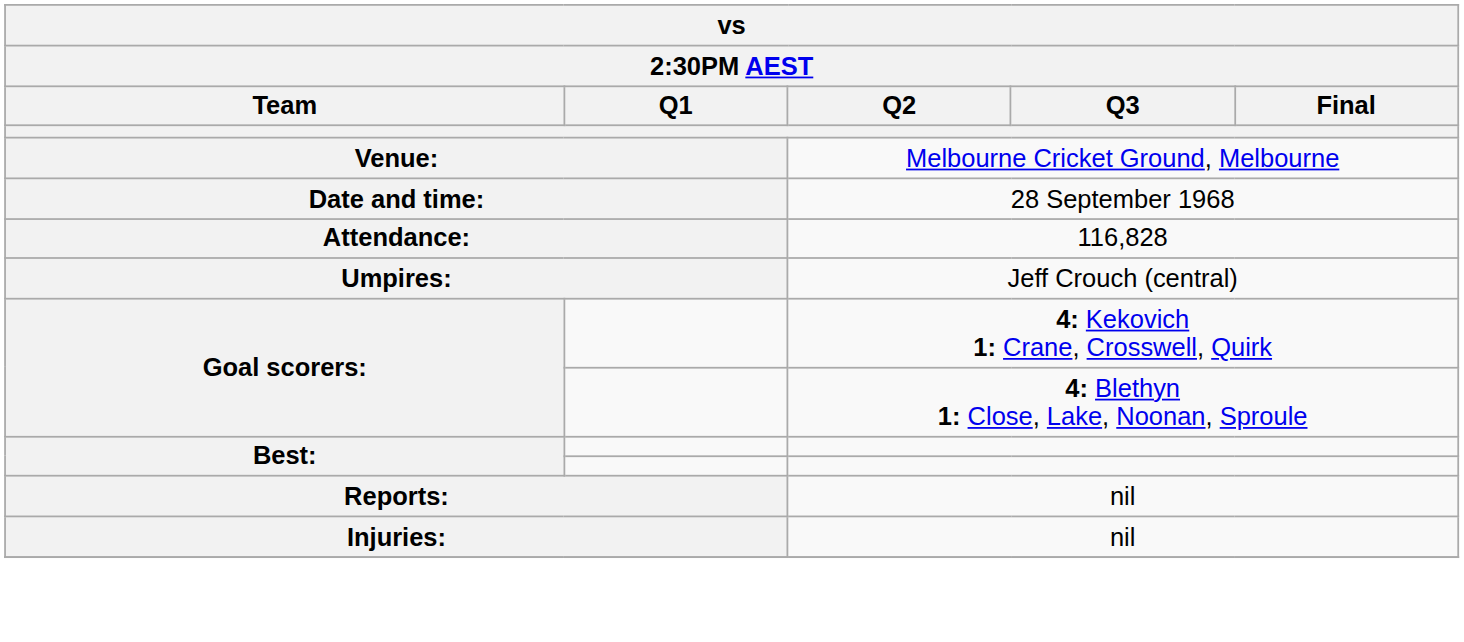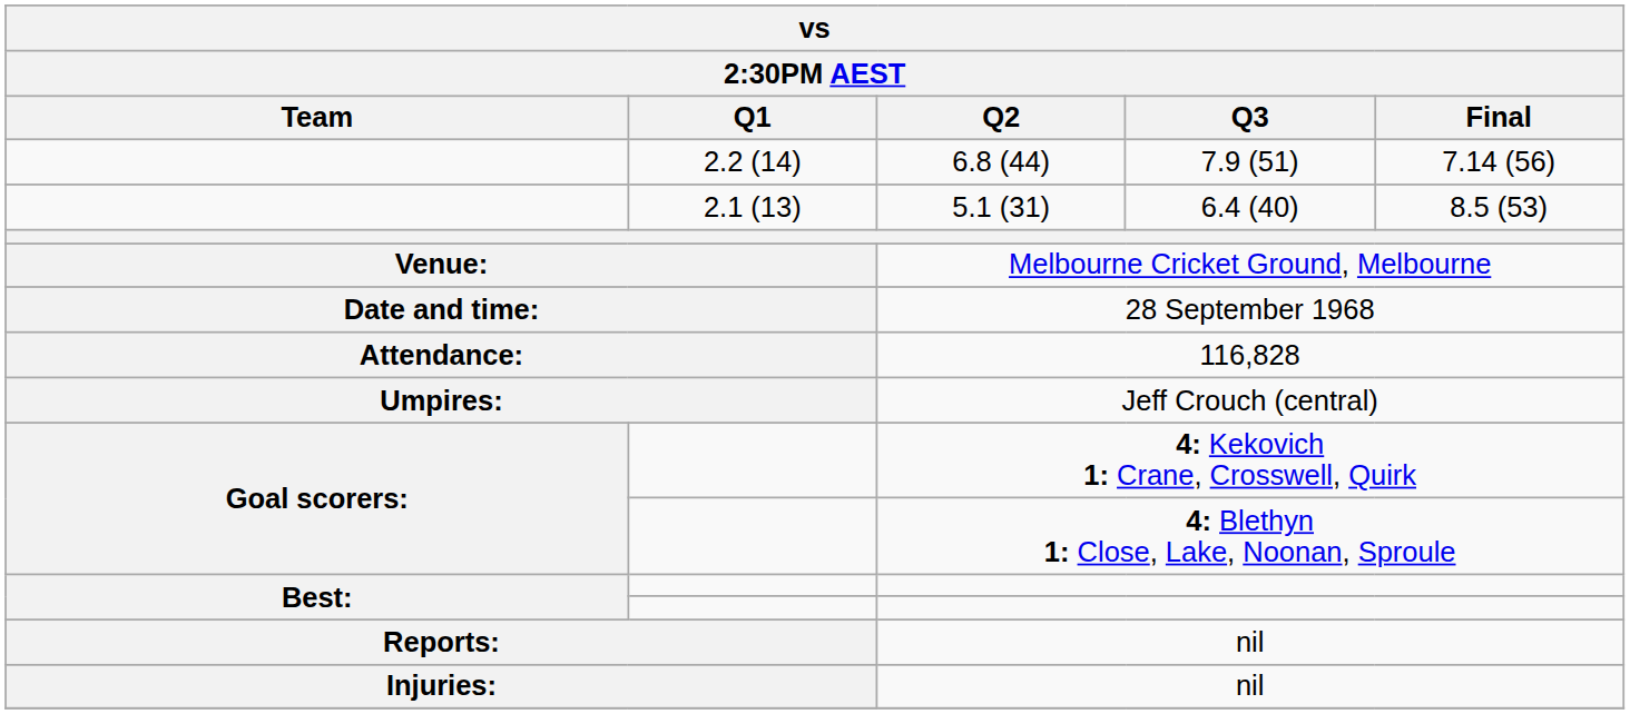 <table class="wikitable" style="font-size:90%; text-align:center; width:65%; margin:1em auto;">
 <tr>
 <th colspan="5"><strong></strong> vs </th>
 </tr>
 <tr>
 <th colspan="5">2:30PM <a href='#'>AEST</a></th>
 </tr>
 <tr>
 <th width=25%>Team</th>
 <th width=10%>Q1</th>
 <th width=10%>Q2</th>
 <th width=10%>Q3</th>
 <th width=10%>Final</th>
+</tr>
+<tr>
+<td><strong></strong></td>
+<td>2.2 (14)</td>
+<td>6.8 (44)</td>
+<td>7.9 (51)</td>
+<td>7.14 (56)</td>
+</tr>
+<tr>
+<td></td>
+<td>2.1 (13)</td>
+<td>5.1 (31)</td>
+<td>6.4 (40)</td>
+<td>8.5 (53)</td>
 </tr>
 <tr>
 <th colspan="5"></th>
 </tr>
 <tr>
 <th colspan="2">Venue:</th>
 <td colspan="3"><a href='#'>Melbourne Cricket Ground</a>, <a href='#'>Melbourne</a></td>
 </tr>
 <tr>
 <th colspan="2">Date and time:</th>
 <td colspan="3">28 September 1968</td>
 </tr>
 <tr>
 <th colspan="2">Attendance:</th>
 <td colspan="3">116,828</td>
 </tr>
 <tr>
 <th colspan="2">Umpires:</th>
 <td colspan="3">Jeff Crouch (central)</td>
 </tr>
 <tr>
 <th rowspan="2">Goal scorers:</th>
 <td><strong></strong></td>
 <td colspan="3"><strong>4:</strong> <a href='#'>Kekovich</a><br><strong>1:</strong> <a href='#'>Crane</a>, <a href='#'>Crosswell</a>, <a href='#'>Quirk</a></td>
 </tr>
 <tr>
 <td></td>
 <td colspan="3"><strong>4:</strong> <a href='#'>Blethyn</a><br><strong>1:</strong> <a href='#'>Close</a>, <a href='#'>Lake</a>, <a href='#'>Noonan</a>, <a href='#'>Sproule</a></td>
 </tr>
 <tr>
 <th rowspan="2">Best:</th>
 <td><strong></strong></td>
 <td colspan="3"></td>
 </tr>
 <tr>
 <td></td>
 <td colspan="3"></td>
 </tr>
 <tr>
 <th colspan="2">Reports:</th>
 <td colspan="3">nil</td>
 </tr>
 <tr>
 <th colspan="2">Injuries:</th>
 <td colspan="3">nil</td>
 </tr>
 <tr>
 </tr>
 </table>
